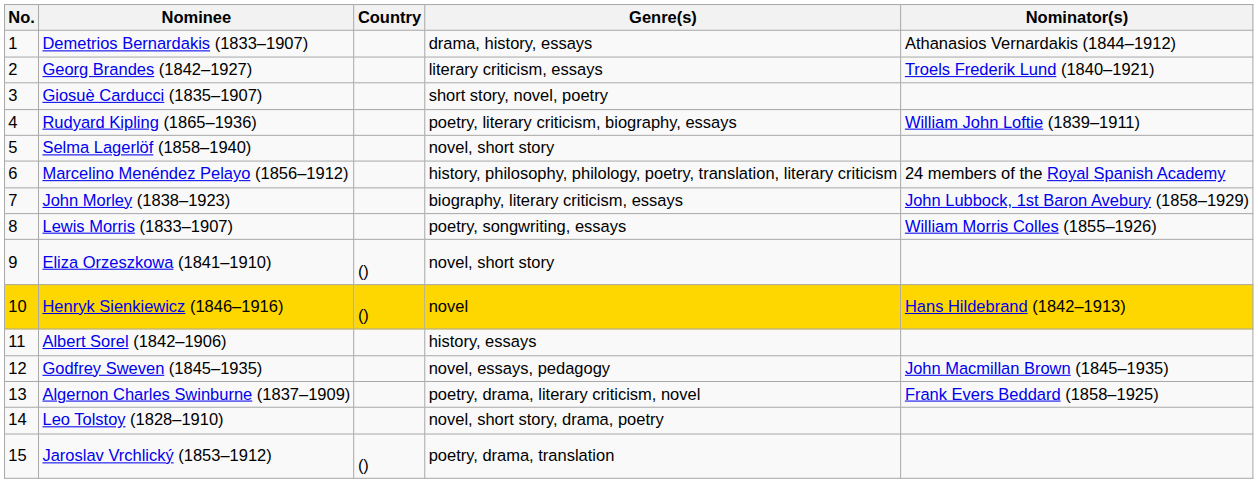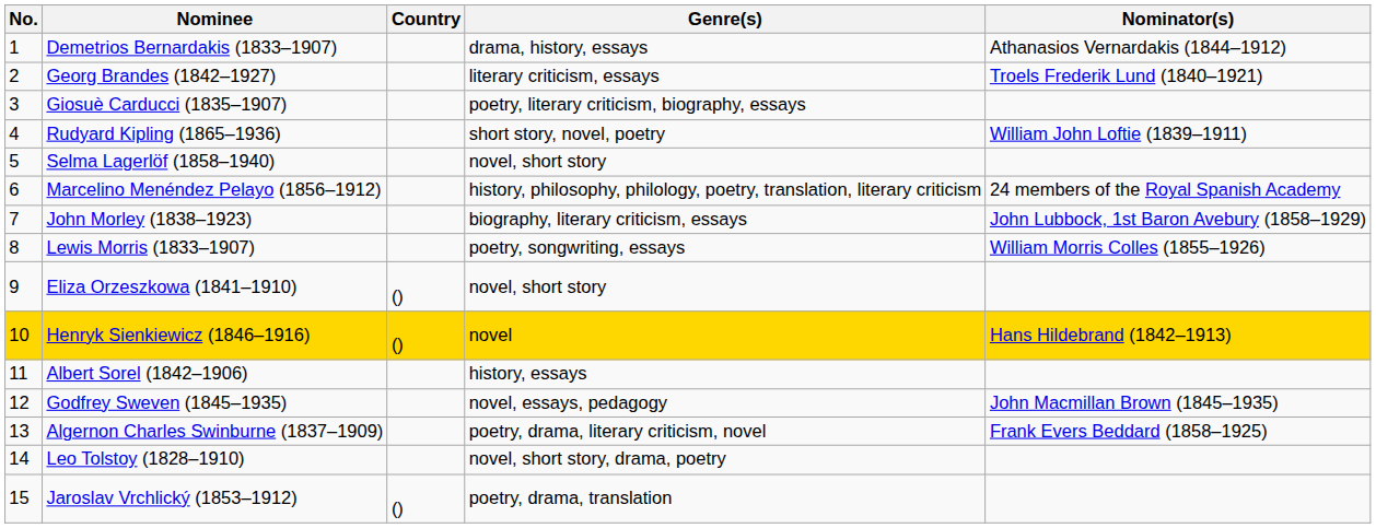 <table class="sortable wikitable mw-collapsible">
 <tr>
 <th scope=col>No.</th>
 <th scope=col>Nominee</th>
 <th scope=col>Country</th>
 <th scope=col>Genre(s)</th>
 <th scope=col>Nominator(s)</th>
 </tr>
 <tr>
 <td>1</td>
 <td><a href='#'>Demetrios Bernardakis</a> (1833–1907)</td>
 <td></td>
 <td>drama, history, essays</td>
 <td>Athanasios Vernardakis (1844–1912)</td>
 </tr>
 <tr>
 <td>2</td>
 <td><a href='#'>Georg Brandes</a> (1842–1927)</td>
 <td></td>
 <td>literary criticism, essays</td>
 <td><a href='#'>Troels Frederik Lund</a> (1840–1921)</td>
 </tr>
 <tr>
 <td>3</td>
 <td><a href='#'>Giosuè Carducci</a> (1835–1907)</td>
 <td></td>
-<td>short story, novel, poetry</td>
+<td>poetry, literary criticism, biography, essays</td>
 <td></td>
 </tr>
 <tr>
 <td>4</td>
 <td><a href='#'>Rudyard Kipling</a> (1865–1936)</td>
 <td></td>
-<td>poetry, literary criticism, biography, essays</td>
+<td>short story, novel, poetry</td>
 <td><a href='#'>William John Loftie</a> (1839–1911)</td>
 </tr>
 <tr>
 <td>5</td>
 <td><a href='#'>Selma Lagerlöf</a> (1858–1940)</td>
 <td></td>
 <td>novel, short story</td>
 <td></td>
 </tr>
 <tr>
 <td>6</td>
 <td><a href='#'>Marcelino Menéndez Pelayo</a> (1856–1912)</td>
 <td></td>
 <td>history, philosophy, philology, poetry, translation, literary criticism</td>
 <td>24 members of the <a href='#'>Royal Spanish Academy</a></td>
 </tr>
 <tr>
 <td>7</td>
 <td><a href='#'>John Morley</a> (1838–1923)</td>
 <td></td>
 <td>biography, literary criticism, essays</td>
 <td><a href='#'>John Lubbock, 1st Baron Avebury</a> (1858–1929)</td>
 </tr>
 <tr>
 <td>8</td>
 <td><a href='#'>Lewis Morris</a> (1833–1907)</td>
 <td></td>
 <td>poetry, songwriting, essays</td>
 <td><a href='#'>William Morris Colles</a> (1855–1926)</td>
 </tr>
 <tr>
 <td>9</td>
 <td><a href='#'>Eliza Orzeszkowa</a> (1841–1910)</td>
 <td><br>()</td>
 <td>novel, short story</td>
 <td></td>
 </tr>
 <tr>
 <td style="background:gold;white-space:nowrap">10</td>
 <td style="background:gold;white-space:nowrap"><a href='#'>Henryk Sienkiewicz</a> (1846–1916)</td>
 <td style="background:gold;white-space:nowrap"><br>()</td>
 <td style="background:gold;white-space:nowrap">novel</td>
 <td style="background:gold;white-space:nowrap"><a href='#'>Hans Hildebrand</a> (1842–1913)</td>
 </tr>
 <tr>
 <td>11</td>
 <td><a href='#'>Albert Sorel</a> (1842–1906)</td>
 <td></td>
 <td>history, essays</td>
 <td></td>
 </tr>
 <tr>
 <td>12</td>
 <td><a href='#'>Godfrey Sweven</a> (1845–1935)</td>
 <td><br></td>
 <td>novel, essays, pedagogy</td>
 <td><a href='#'>John Macmillan Brown</a> (1845–1935)</td>
 </tr>
 <tr>
 <td>13</td>
 <td><a href='#'>Algernon Charles Swinburne</a> (1837–1909)</td>
 <td></td>
 <td>poetry, drama, literary criticism, novel</td>
 <td><a href='#'>Frank Evers Beddard</a> (1858–1925)</td>
 </tr>
 <tr>
 <td>14</td>
 <td><a href='#'>Leo Tolstoy</a> (1828–1910)</td>
 <td></td>
 <td>novel, short story, drama, poetry</td>
 <td></td>
 </tr>
 <tr>
 <td>15</td>
 <td><a href='#'>Jaroslav Vrchlický</a> (1853–1912)</td>
 <td><br>()</td>
 <td>poetry, drama, translation</td>
 <td></td>
 </tr>
 </table>
